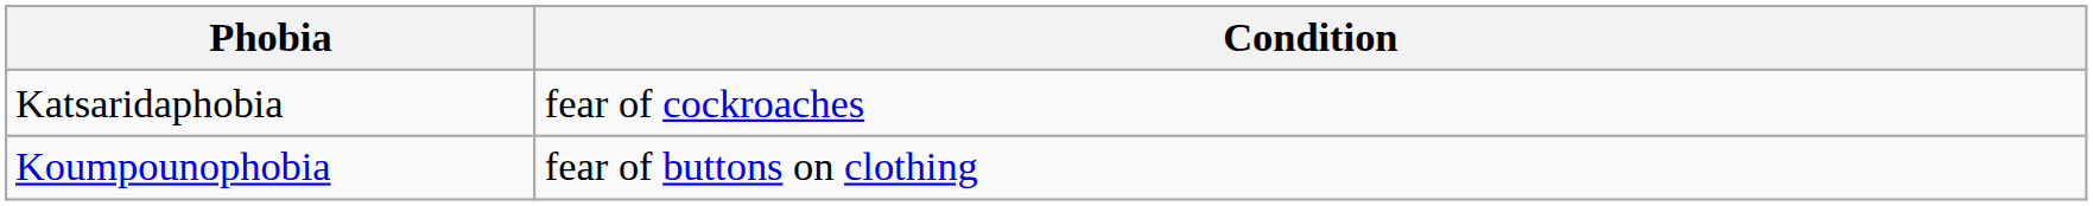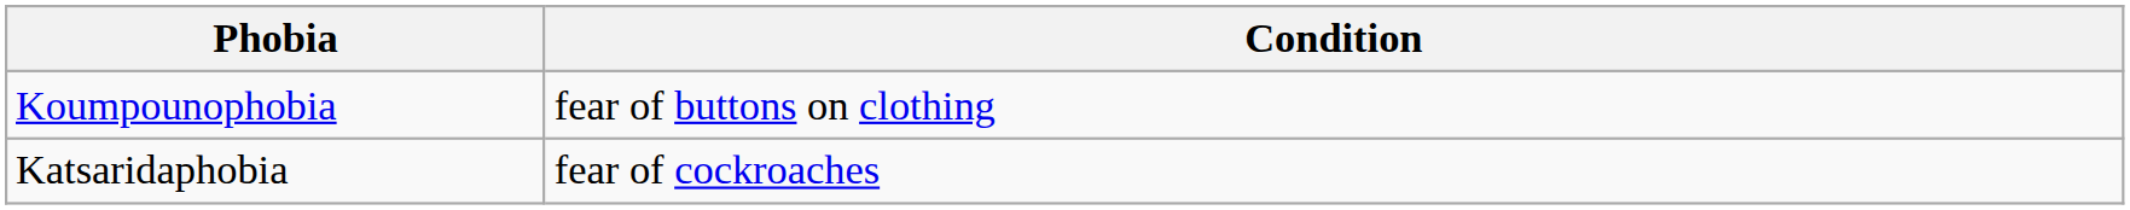 <table class="wikitable sortable" border="1">
 <tr>
 <th width="200px">Phobia</th>
 <th width="600px">Condition</th>
 </tr>
 <tr>
+<td><a href='#'>Koumpounophobia</a></td>
+<td>fear of <a href='#'>buttons</a> on <a href='#'>clothing</a></td>
+</tr>
+<tr>
 <td>Katsaridaphobia</td>
 <td>fear of <a href='#'>cockroaches</a></td>
 </tr>
-<tr>
-<td><a href='#'>Koumpounophobia</a></td>
-<td>fear of <a href='#'>buttons</a> on <a href='#'>clothing</a></td>
-</tr>
 </table>
